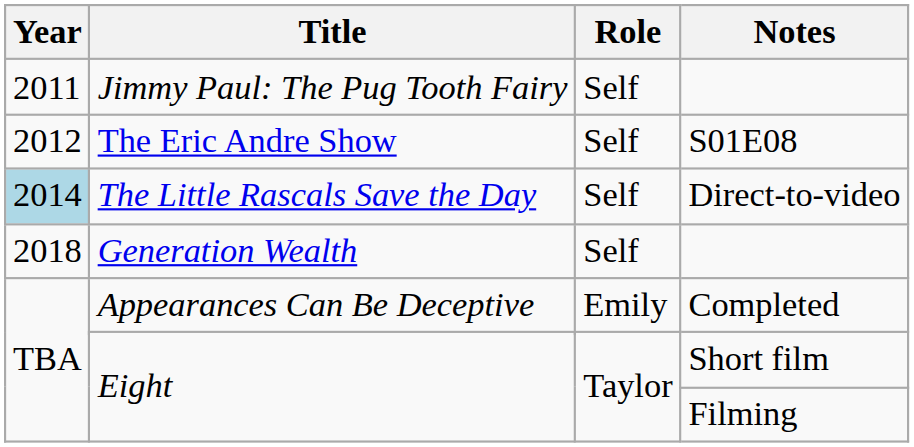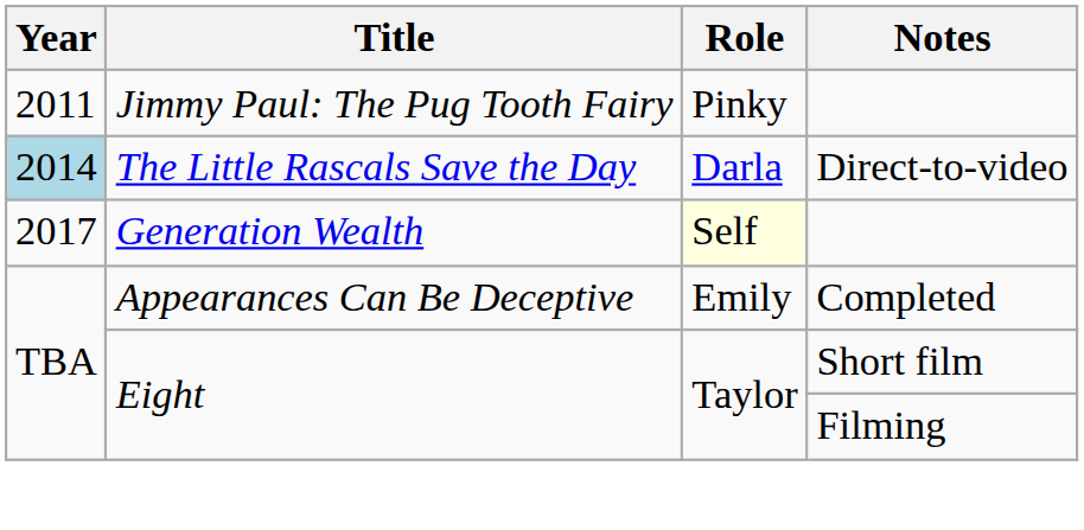 <table class="wikitable sortable">
 <tr>
 <th>Year</th>
 <th>Title</th>
 <th>Role</th>
 <th>Notes</th>
 </tr>
 <tr>
 <td>2011</td>
 <td><em>Jimmy Paul: The Pug Tooth Fairy</em></td>
-<td>Self</td>
+<td>Pinky</td>
 <td></td>
-</tr>
-<tr>
-<td>2012</td>
-<td><a href='#'>The Eric Andre Show</a></td>
-<td>Self</td>
-<td>S01E08</td>
 </tr>
 <tr>
 <td style="background: lightblue;">2014</td>
 <td><em><a href='#'>The Little Rascals Save the Day</a></em></td>
-<td>Self</td>
+<td><a href='#'>Darla</a></td>
 <td>Direct-to-video</td>
 </tr>
 <tr>
-<td>2018</td>
+<td>2017</td>
 <td><em><a href='#'>Generation Wealth</a></em></td>
-<td>Self</td>
+<td style="background: lightyellow;">Self</td>
 <td></td>
 </tr>
 <tr>
 <td rowspan="4">TBA</td>
 <td rowspan="2"><em>Appearances Can Be Deceptive</em></td>
 <td rowspan="2">Emily</td>
 <td>Completed</td>
 </tr>
 <tr>
 <td rowspan="2">Short film</td>
 </tr>
 <tr>
 <td rowspan="2"><em>Eight</em></td>
 <td rowspan="2">Taylor</td>
 </tr>
 <tr>
 <td>Filming</td>
 </tr>
 </table>
